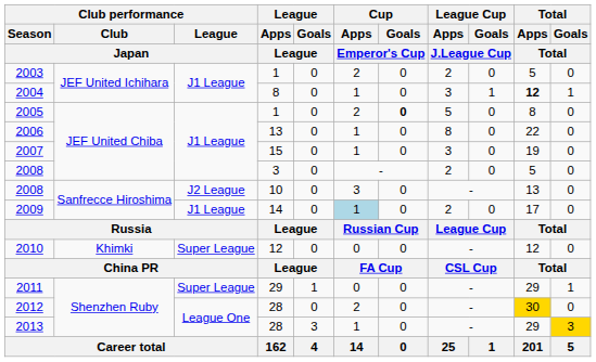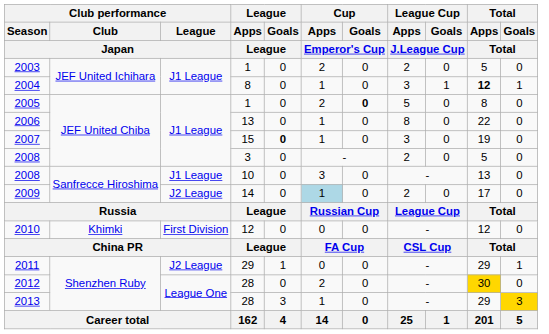 <table class="wikitable" style="text-align:center">
 <tr>
 <th colspan=3>Club performance</th>
 <th colspan=2>League</th>
 <th colspan=2>Cup</th>
 <th colspan=2>League Cup</th>
 <th colspan=2>Total</th>
 </tr>
 <tr>
 <th>Season</th>
 <th>Club</th>
 <th>League</th>
 <th>Apps</th>
 <th>Goals</th>
 <th>Apps</th>
 <th>Goals</th>
 <th>Apps</th>
 <th>Goals</th>
 <th>Apps</th>
 <th>Goals</th>
 </tr>
 <tr>
 <th colspan=3>Japan</th>
 <th colspan=2>League</th>
 <th colspan=2><a href='#'>Emperor's Cup</a></th>
 <th colspan=2><a href='#'>J.League Cup</a></th>
 <th colspan=2>Total</th>
 </tr>
 <tr>
 <td><a href='#'>2003</a></td>
 <td rowspan="2"><a href='#'>JEF United Ichihara</a></td>
 <td rowspan="2"><a href='#'>J1 League</a></td>
 <td>1</td>
 <td>0</td>
 <td>2</td>
 <td>0</td>
 <td>2</td>
 <td>0</td>
 <td>5</td>
 <td>0</td>
 </tr>
 <tr>
 <td><a href='#'>2004</a></td>
 <td>8</td>
 <td>0</td>
 <td>1</td>
 <td>0</td>
 <td>3</td>
 <td>1</td>
 <td><strong>12</strong></td>
 <td>1</td>
 </tr>
 <tr>
 <td><a href='#'>2005</a></td>
 <td rowspan="4"><a href='#'>JEF United Chiba</a></td>
 <td rowspan="4"><a href='#'>J1 League</a></td>
 <td>1</td>
 <td>0</td>
 <td>2</td>
 <td><strong>0</strong></td>
 <td>5</td>
 <td>0</td>
 <td>8</td>
 <td>0</td>
 </tr>
 <tr>
 <td><a href='#'>2006</a></td>
 <td>13</td>
 <td>0</td>
 <td>1</td>
 <td>0</td>
 <td>8</td>
 <td>0</td>
 <td>22</td>
 <td>0</td>
 </tr>
 <tr>
 <td><a href='#'>2007</a></td>
 <td>15</td>
-<td>0</td>
+<td><strong>0</strong></td>
 <td>1</td>
 <td>0</td>
 <td>3</td>
 <td>0</td>
 <td>19</td>
 <td>0</td>
 </tr>
 <tr>
 <td><a href='#'>2008</a></td>
 <td>3</td>
 <td>0</td>
 <td colspan="2">-</td>
 <td>2</td>
 <td>0</td>
 <td>5</td>
 <td>0</td>
 </tr>
 <tr>
 <td><a href='#'>2008</a></td>
 <td rowspan="2"><a href='#'>Sanfrecce Hiroshima</a></td>
-<td><a href='#'>J2 League</a></td>
+<td><a href='#'>J1 League</a></td>
 <td>10</td>
 <td>0</td>
 <td>3</td>
 <td>0</td>
 <td colspan="2">-</td>
 <td>13</td>
 <td>0</td>
 </tr>
 <tr>
 <td><a href='#'>2009</a></td>
-<td><a href='#'>J1 League</a></td>
+<td><a href='#'>J2 League</a></td>
 <td>14</td>
 <td>0</td>
 <td style="background: lightblue;">1</td>
 <td>0</td>
 <td>2</td>
 <td>0</td>
 <td>17</td>
 <td>0</td>
 </tr>
 <tr>
 <th colspan=3>Russia</th>
 <th colspan=2>League</th>
 <th colspan=2><a href='#'>Russian Cup</a></th>
 <th colspan=2><a href='#'>League Cup</a></th>
 <th colspan=2>Total</th>
 </tr>
 <tr>
 <td><a href='#'>2010</a></td>
 <td><a href='#'>Khimki</a></td>
-<td><a href='#'>Super League</a></td>
+<td><a href='#'>First Division</a></td>
 <td>12</td>
 <td>0</td>
 <td>0</td>
 <td>0</td>
 <td colspan="2">-</td>
 <td>12</td>
 <td>0</td>
 </tr>
 <tr>
 <th colspan=3>China PR</th>
 <th colspan=2>League</th>
 <th colspan=2><a href='#'>FA Cup</a></th>
 <th colspan=2><a href='#'>CSL Cup</a></th>
 <th colspan=2>Total</th>
 </tr>
 <tr>
 <td><a href='#'>2011</a></td>
 <td rowspan="3"><a href='#'>Shenzhen Ruby</a></td>
-<td><a href='#'>Super League</a></td>
+<td><a href='#'>J2 League</a></td>
 <td>29</td>
 <td>1</td>
 <td>0</td>
 <td>0</td>
 <td colspan="2">-</td>
 <td>29</td>
 <td>1</td>
 </tr>
 <tr>
 <td><a href='#'>2012</a></td>
 <td rowspan="2"><a href='#'>League One</a></td>
 <td>28</td>
 <td>0</td>
 <td>2</td>
 <td>0</td>
 <td colspan="2">-</td>
 <td style="background: gold;">30</td>
 <td>0</td>
 </tr>
 <tr>
 <td><a href='#'>2013</a></td>
 <td>28</td>
 <td>3</td>
 <td>1</td>
 <td>0</td>
 <td colspan="2">-</td>
 <td>29</td>
 <td style="background: gold;">3</td>
 </tr>
 <tr>
 <th colspan=3>Career total</th>
 <th>162</th>
 <th>4</th>
 <th>14</th>
 <th>0</th>
 <th>25</th>
 <th>1</th>
 <th>201</th>
 <th>5</th>
 </tr>
 </table>
